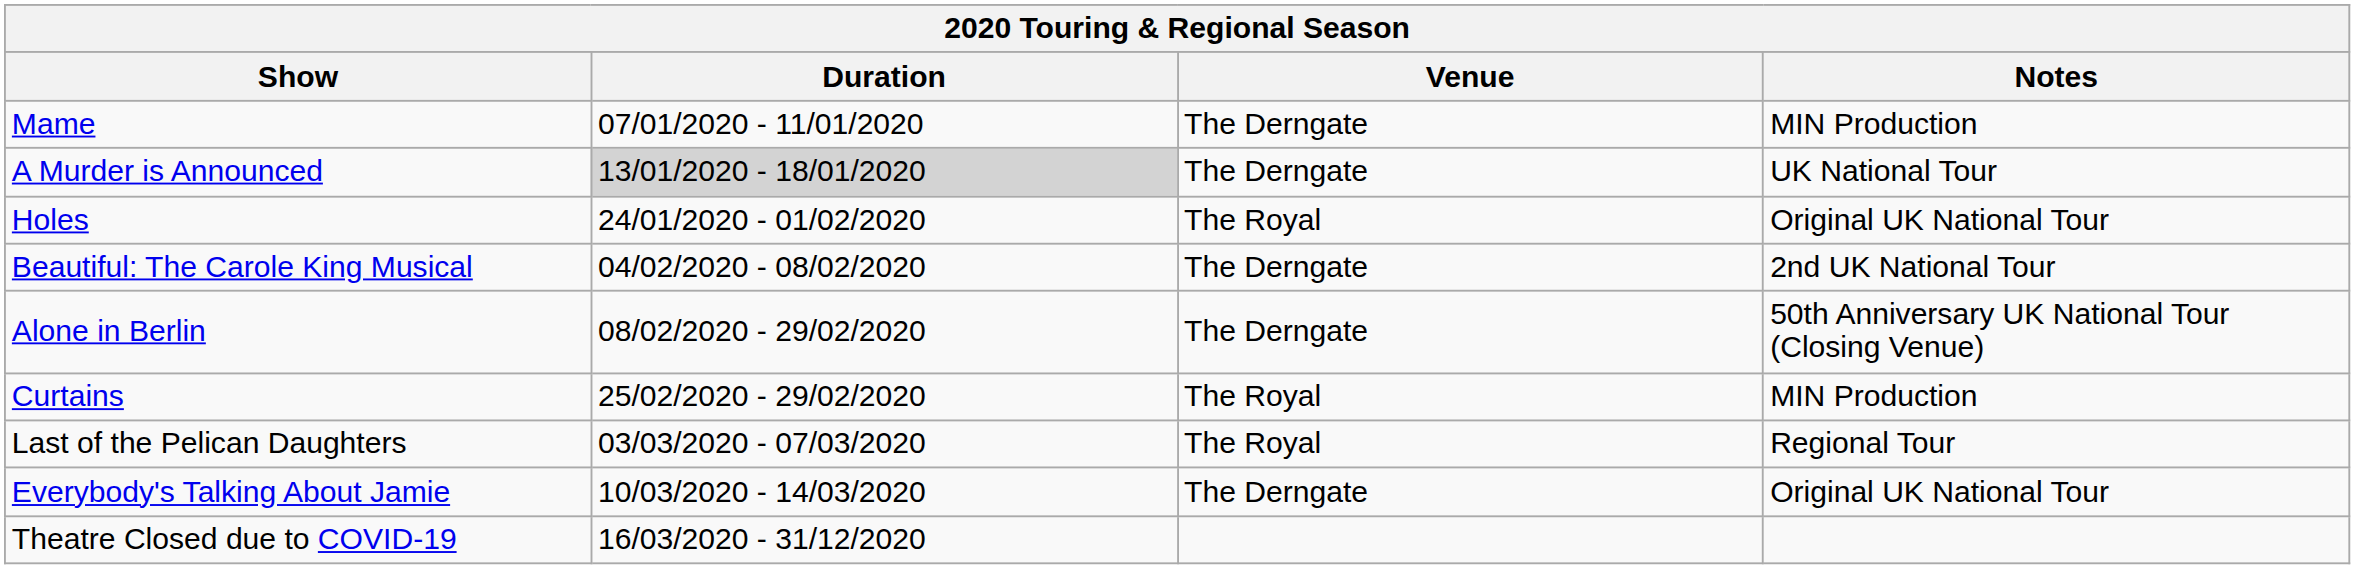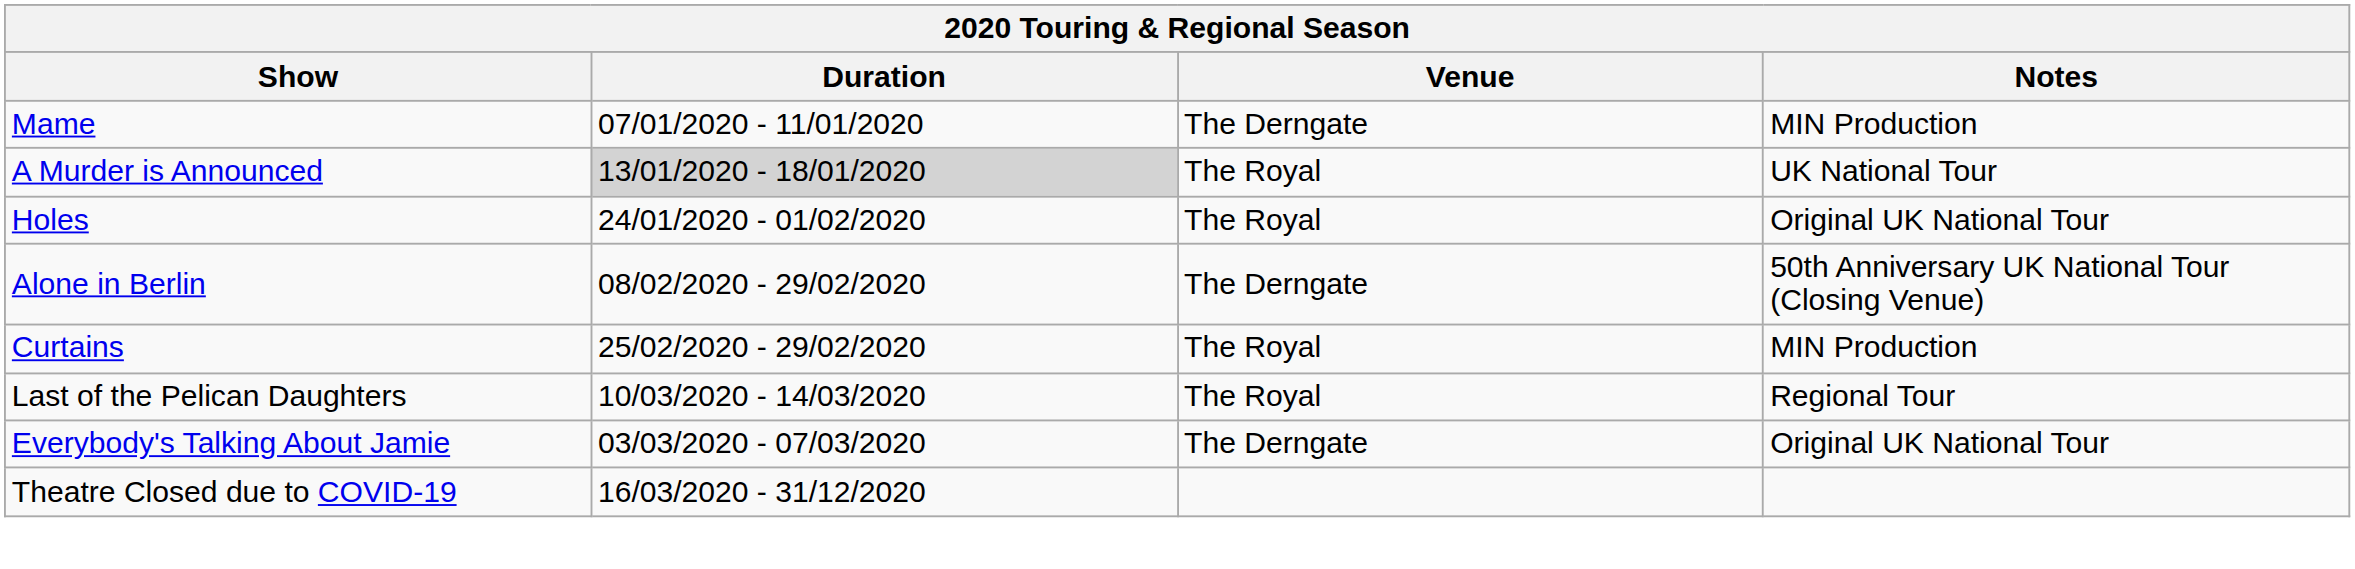 <table class="wikitable collapsible autocollapse">
 <tr>
 <th colspan="4">2020 Touring & Regional Season </th>
 </tr>
 <tr>
 <th width="10%">Show</th>
 <th width="10%">Duration</th>
 <th width="10%">Venue</th>
 <th width="10%">Notes</th>
 </tr>
 <tr>
 <td><a href='#'>Mame</a></td>
 <td>07/01/2020 - 11/01/2020</td>
 <td>The Derngate</td>
 <td>MIN Production</td>
 </tr>
 <tr>
 <td><a href='#'>A Murder is Announced</a></td>
 <td style="background: lightgrey;">13/01/2020 - 18/01/2020</td>
-<td>The Derngate</td>
+<td>The Royal</td>
 <td>UK National Tour</td>
 </tr>
 <tr>
 <td><a href='#'>Holes</a></td>
 <td>24/01/2020 - 01/02/2020</td>
 <td>The Royal</td>
 <td>Original UK National Tour</td>
-</tr>
-<tr>
-<td><a href='#'>Beautiful: The Carole King Musical</a></td>
-<td>04/02/2020 - 08/02/2020</td>
-<td>The Derngate</td>
-<td>2nd UK National Tour</td>
 </tr>
 <tr>
 <td><a href='#'>Alone in Berlin</a></td>
 <td>08/02/2020 - 29/02/2020</td>
 <td>The Derngate</td>
 <td>50th Anniversary UK National Tour (Closing Venue)</td>
 </tr>
 <tr>
 <td><a href='#'>Curtains</a></td>
 <td>25/02/2020 - 29/02/2020</td>
 <td>The Royal</td>
 <td>MIN Production</td>
 </tr>
 <tr>
 <td>Last of the Pelican Daughters</td>
-<td>03/03/2020 - 07/03/2020</td>
+<td>10/03/2020 - 14/03/2020</td>
 <td>The Royal</td>
 <td>Regional Tour</td>
 </tr>
 <tr>
 <td><a href='#'>Everybody's Talking About Jamie</a></td>
-<td>10/03/2020 - 14/03/2020</td>
+<td>03/03/2020 - 07/03/2020</td>
 <td>The Derngate</td>
 <td>Original UK National Tour</td>
 </tr>
 <tr>
 <td>Theatre Closed due to <a href='#'>COVID-19</a></td>
 <td>16/03/2020 - 31/12/2020</td>
 <td></td>
 <td></td>
 </tr>
 </table>
